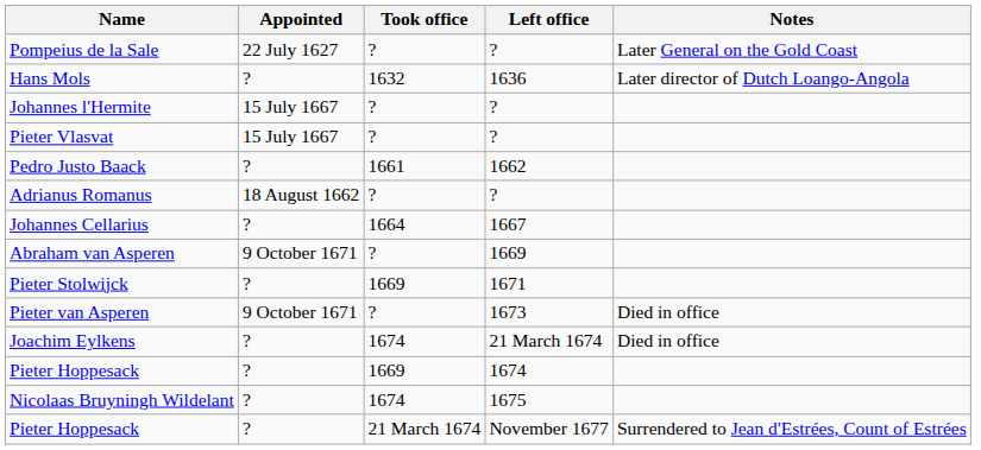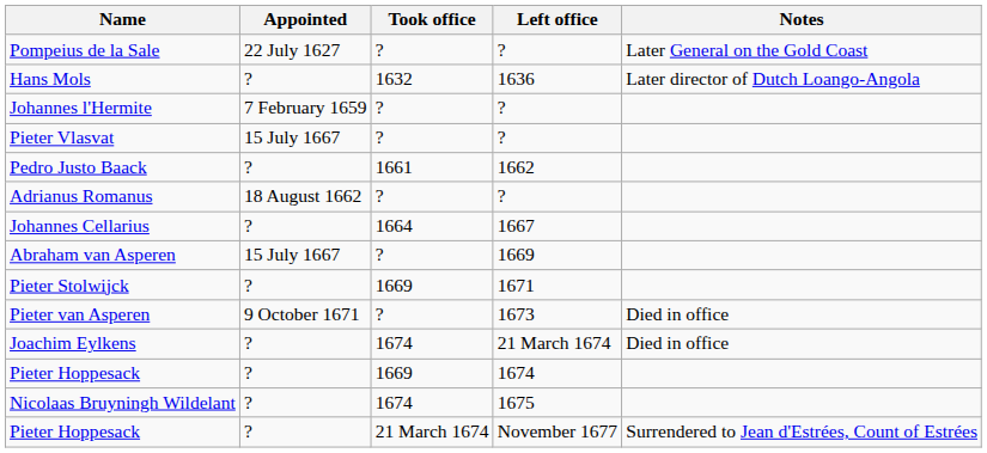 <table class=wikitable>
 <tr>
 <th>Name</th>
 <th>Appointed</th>
 <th>Took office</th>
 <th>Left office</th>
 <th>Notes</th>
 </tr>
 <tr>
 <td><a href='#'>Pompeius de la Sale</a></td>
 <td>22 July 1627</td>
 <td>?</td>
 <td>?</td>
 <td>Later <a href='#'>General on the Gold Coast</a></td>
 </tr>
 <tr>
 <td><a href='#'>Hans Mols</a></td>
 <td>?</td>
 <td>1632</td>
 <td>1636</td>
 <td>Later director of <a href='#'>Dutch Loango-Angola</a></td>
 </tr>
 <tr>
 <td><a href='#'>Johannes l'Hermite</a></td>
-<td>15 July 1667</td>
+<td>7 February 1659</td>
 <td>?</td>
 <td>?</td>
 <td></td>
 </tr>
 <tr>
 <td><a href='#'>Pieter Vlasvat</a></td>
 <td>15 July 1667</td>
 <td>?</td>
 <td>?</td>
 <td></td>
 </tr>
 <tr>
 <td><a href='#'>Pedro Justo Baack</a></td>
 <td>?</td>
 <td>1661</td>
 <td>1662</td>
 <td></td>
 </tr>
 <tr>
 <td><a href='#'>Adrianus Romanus</a></td>
 <td>18 August 1662</td>
 <td>?</td>
 <td>?</td>
 <td></td>
 </tr>
 <tr>
 <td><a href='#'>Johannes Cellarius</a></td>
 <td>?</td>
 <td>1664</td>
 <td>1667</td>
 <td></td>
 </tr>
 <tr>
 <td><a href='#'>Abraham van Asperen</a></td>
-<td>9 October 1671</td>
+<td>15 July 1667</td>
 <td>?</td>
 <td>1669</td>
 <td></td>
 </tr>
 <tr>
 <td><a href='#'>Pieter Stolwijck</a></td>
 <td>?</td>
 <td>1669</td>
 <td>1671</td>
 <td></td>
 </tr>
 <tr>
 <td><a href='#'>Pieter van Asperen</a></td>
 <td>9 October 1671</td>
 <td>?</td>
 <td>1673</td>
 <td>Died in office</td>
 </tr>
 <tr>
 <td><a href='#'>Joachim Eylkens</a></td>
 <td>?</td>
 <td>1674</td>
 <td>21 March 1674</td>
 <td>Died in office</td>
 </tr>
 <tr>
 <td><a href='#'>Pieter Hoppesack</a></td>
 <td>?</td>
 <td>1669</td>
 <td>1674</td>
 <td></td>
 </tr>
 <tr>
 <td><a href='#'>Nicolaas Bruyningh Wildelant</a></td>
 <td>?</td>
 <td>1674</td>
 <td>1675</td>
 <td></td>
 </tr>
 <tr>
 <td><a href='#'>Pieter Hoppesack</a></td>
 <td>?</td>
 <td>21 March 1674</td>
 <td>November 1677</td>
 <td>Surrendered to <a href='#'>Jean d'Estrées, Count of Estrées</a></td>
 </tr>
 </table>
